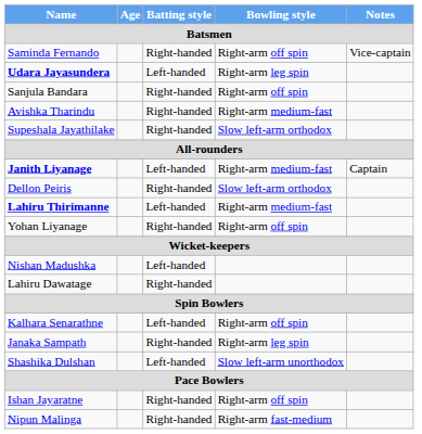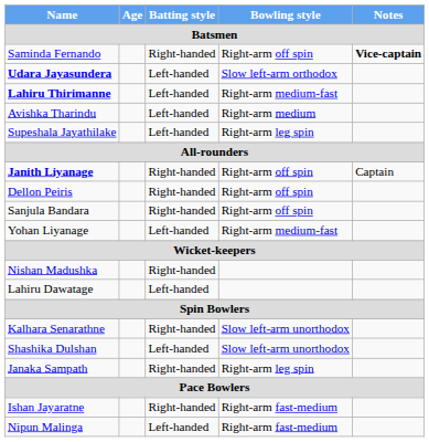 <table class="wikitable" style="font-size:100%;">
 <tr>
 <th style="background:#5ca1ed; color:white" align=centre>Name</th>
 <th style="background:#5ca1ed; color:white" align=centre>Age</th>
 <th style="background:#5ca1ed; color:white" align=centre>Batting style</th>
 <th style="background:#5ca1ed; color:white" align=centre>Bowling style</th>
 <th style="background:#5ca1ed; color:white" align=centre>Notes</th>
 </tr>
 <tr>
 <th colspan="5" style="background: #DCDCDC" align="right">Batsmen</th>
 </tr>
 <tr>
 <td><a href='#'>Saminda Fernando</a></td>
 <td></td>
 <td>Right-handed</td>
 <td>Right-arm <a href='#'>off spin</a></td>
-<td>Vice-captain</td>
+<td><strong>Vice-captain</strong></td>
 </tr>
 <tr>
 <td><strong><a href='#'>Udara Jayasundera</a></strong></td>
 <td></td>
 <td>Left-handed</td>
-<td>Right-arm <a href='#'>leg spin</a></td>
-<td></td>
-</tr>
-<tr>
-<td>Sanjula Bandara</td>
-<td></td>
-<td>Right-handed</td>
-<td>Right-arm <a href='#'>off spin</a></td>
-<td></td>
-</tr>
-<tr>
-<td><a href='#'>Avishka Tharindu</a></td>
-<td></td>
-<td>Right-handed</td>
-<td>Right-arm <a href='#'>medium-fast</a></td>
-<td></td>
-</tr>
-<tr>
-<td><a href='#'>Supeshala Jayathilake</a></td>
-<td></td>
-<td>Right-handed</td>
-<td><a href='#'>Slow left-arm orthodox</a></td>
-<td></td>
-</tr>
-<tr>
-<th colspan="5" style="background: #DCDCDC" align="right">All-rounders</th>
-</tr>
-<tr>
-<td><strong><a href='#'>Janith Liyanage</a></strong></td>
-<td></td>
-<td>Left-handed</td>
-<td>Right-arm <a href='#'>medium-fast</a></td>
-<td>Captain</td>
-</tr>
-<tr>
-<td><a href='#'>Dellon Peiris</a></td>
-<td></td>
-<td>Right-handed</td>
 <td><a href='#'>Slow left-arm orthodox</a></td>
 <td></td>
 </tr>
 <tr>
 <td><strong><a href='#'>Lahiru Thirimanne</a></strong></td>
 <td></td>
 <td>Left-handed</td>
 <td>Right-arm <a href='#'>medium-fast</a></td>
 <td></td>
 </tr>
 <tr>
-<td>Yohan Liyanage</td>
+<td><a href='#'>Avishka Tharindu</a></td>
+<td></td>
+<td>Left-handed</td>
+<td>Right-arm <a href='#'>medium</a></td>
+<td></td>
+</tr>
+<tr>
+<td><a href='#'>Supeshala Jayathilake</a></td>
+<td></td>
+<td>Left-handed</td>
+<td>Right-arm <a href='#'>leg spin</a></td>
+<td></td>
+</tr>
+<tr>
+<th colspan="5" style="background: #DCDCDC" align="right">All-rounders</th>
+</tr>
+<tr>
+<td><strong><a href='#'>Janith Liyanage</a></strong></td>
 <td></td>
 <td>Right-handed</td>
 <td>Right-arm <a href='#'>off spin</a></td>
+<td>Captain</td>
+</tr>
+<tr>
+<td><a href='#'>Dellon Peiris</a></td>
+<td></td>
+<td>Right-handed</td>
+<td>Right-arm <a href='#'>off spin</a></td>
+<td></td>
+</tr>
+<tr>
+<td>Sanjula Bandara</td>
+<td></td>
+<td>Right-handed</td>
+<td>Right-arm <a href='#'>off spin</a></td>
+<td></td>
+</tr>
+<tr>
+<td>Yohan Liyanage</td>
+<td></td>
+<td>Left-handed</td>
+<td>Right-arm <a href='#'>medium-fast</a></td>
 <td></td>
 </tr>
 <tr>
 <th colspan="5" style="background: #DCDCDC" align="right">Wicket-keepers</th>
 </tr>
 <tr>
 <td><a href='#'>Nishan Madushka</a></td>
 <td></td>
-<td>Left-handed</td>
+<td>Right-handed</td>
 <td></td>
 <td></td>
 </tr>
 <tr>
 <td>Lahiru Dawatage</td>
 <td></td>
-<td>Right-handed</td>
+<td>Left-handed</td>
 <td></td>
 <td></td>
 </tr>
 <tr>
 <th colspan="5" style="background: #DCDCDC" align="right">Spin Bowlers</th>
 </tr>
 <tr>
 <td><a href='#'>Kalhara Senarathne</a></td>
 <td></td>
+<td>Right-handed</td>
+<td><a href='#'>Slow left-arm unorthodox</a></td>
+<td></td>
+</tr>
+<tr>
+<td><a href='#'>Shashika Dulshan</a></td>
+<td></td>
 <td>Left-handed</td>
-<td>Right-arm <a href='#'>off spin</a></td>
+<td><a href='#'>Slow left-arm unorthodox</a></td>
 <td></td>
 </tr>
 <tr>
 <td><a href='#'>Janaka Sampath</a></td>
 <td></td>
 <td>Right-handed</td>
 <td>Right-arm <a href='#'>leg spin</a></td>
 <td></td>
 </tr>
 <tr>
-<td><a href='#'>Shashika Dulshan</a></td>
-<td></td>
-<td>Left-handed</td>
-<td><a href='#'>Slow left-arm unorthodox</a></td>
-<td></td>
-</tr>
-<tr>
 <th colspan="5" style="background: #DCDCDC" align="right">Pace Bowlers</th>
 </tr>
 <tr>
 <td><a href='#'>Ishan Jayaratne</a></td>
 <td></td>
 <td>Right-handed</td>
-<td>Right-arm <a href='#'>off spin</a></td>
+<td>Right-arm <a href='#'>fast-medium</a></td>
 <td></td>
 </tr>
 <tr>
 <td><a href='#'>Nipun Malinga</a></td>
 <td></td>
-<td>Right-handed</td>
+<td>Left-handed</td>
 <td>Right-arm <a href='#'>fast-medium</a></td>
 <td></td>
 </tr>
 </table>
